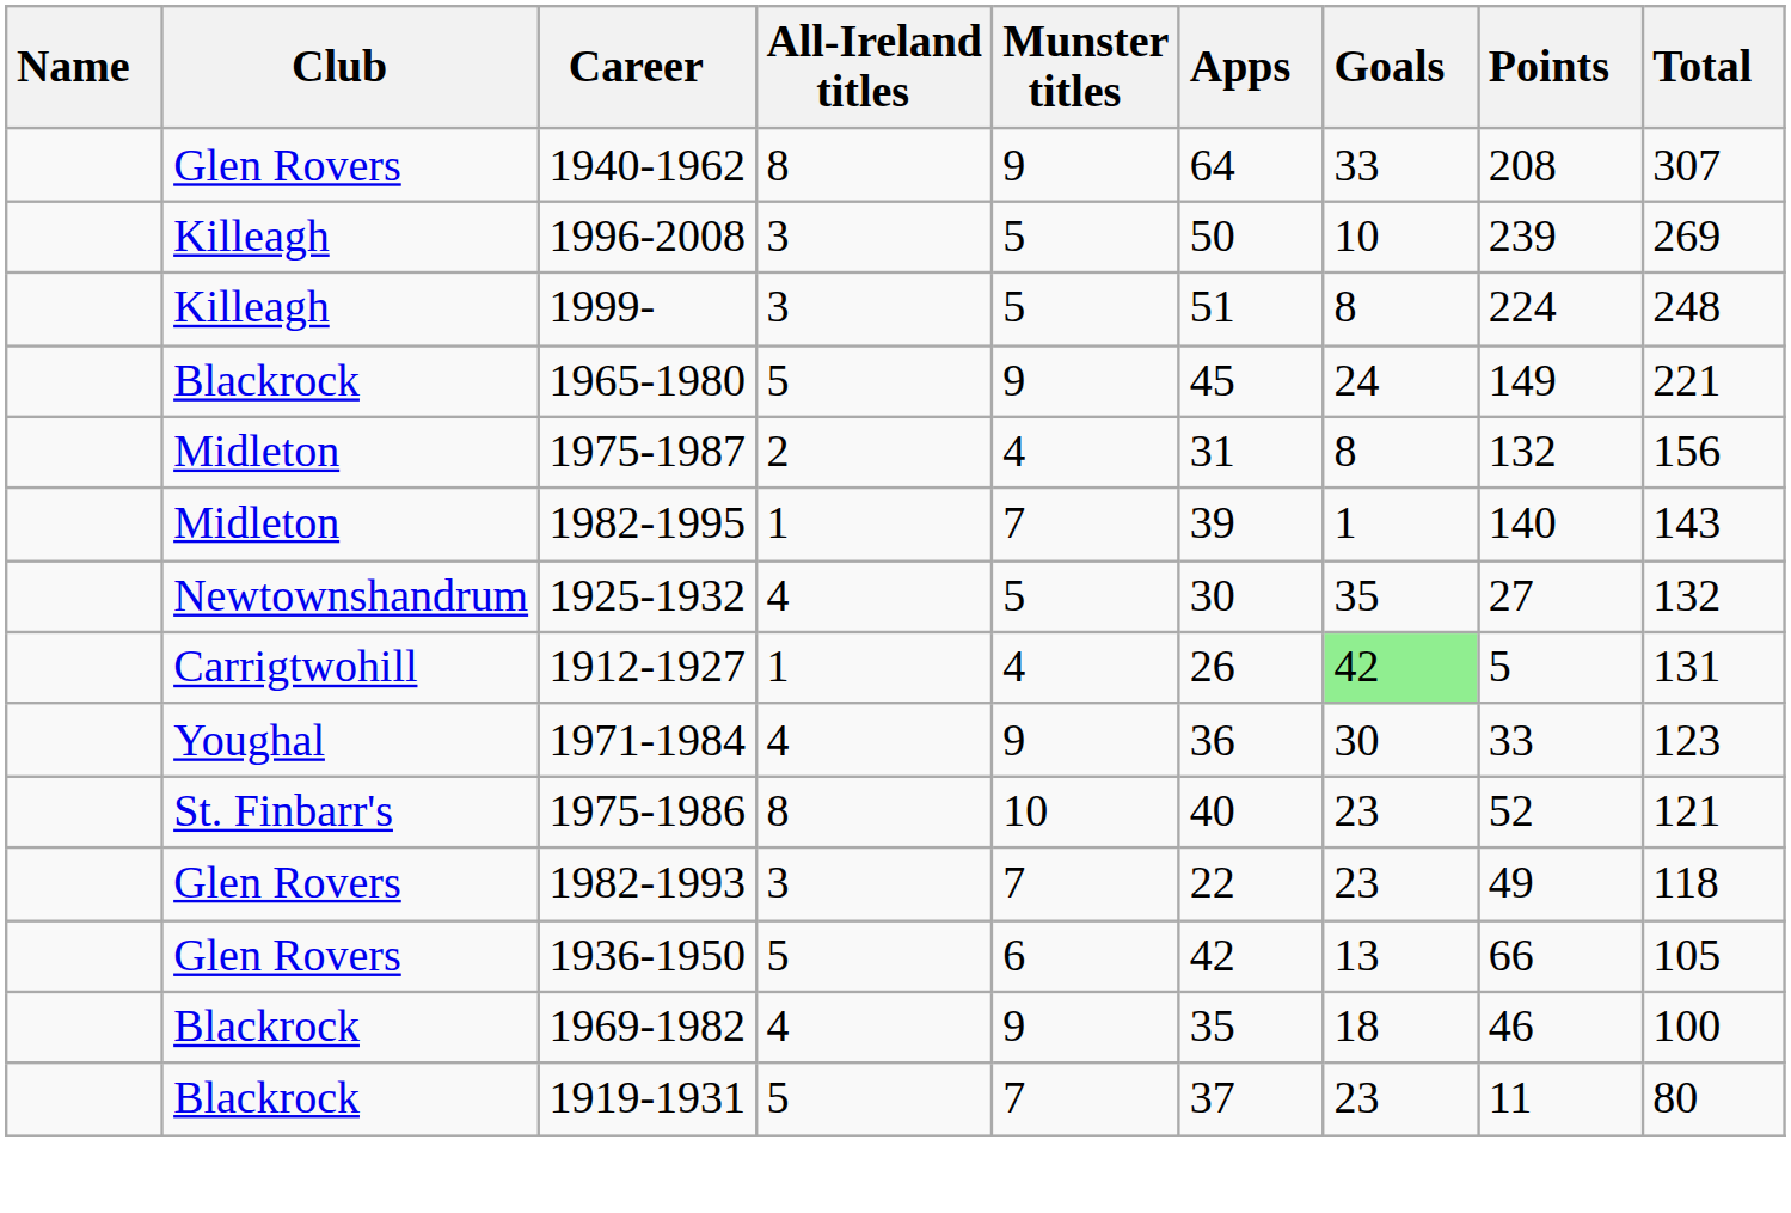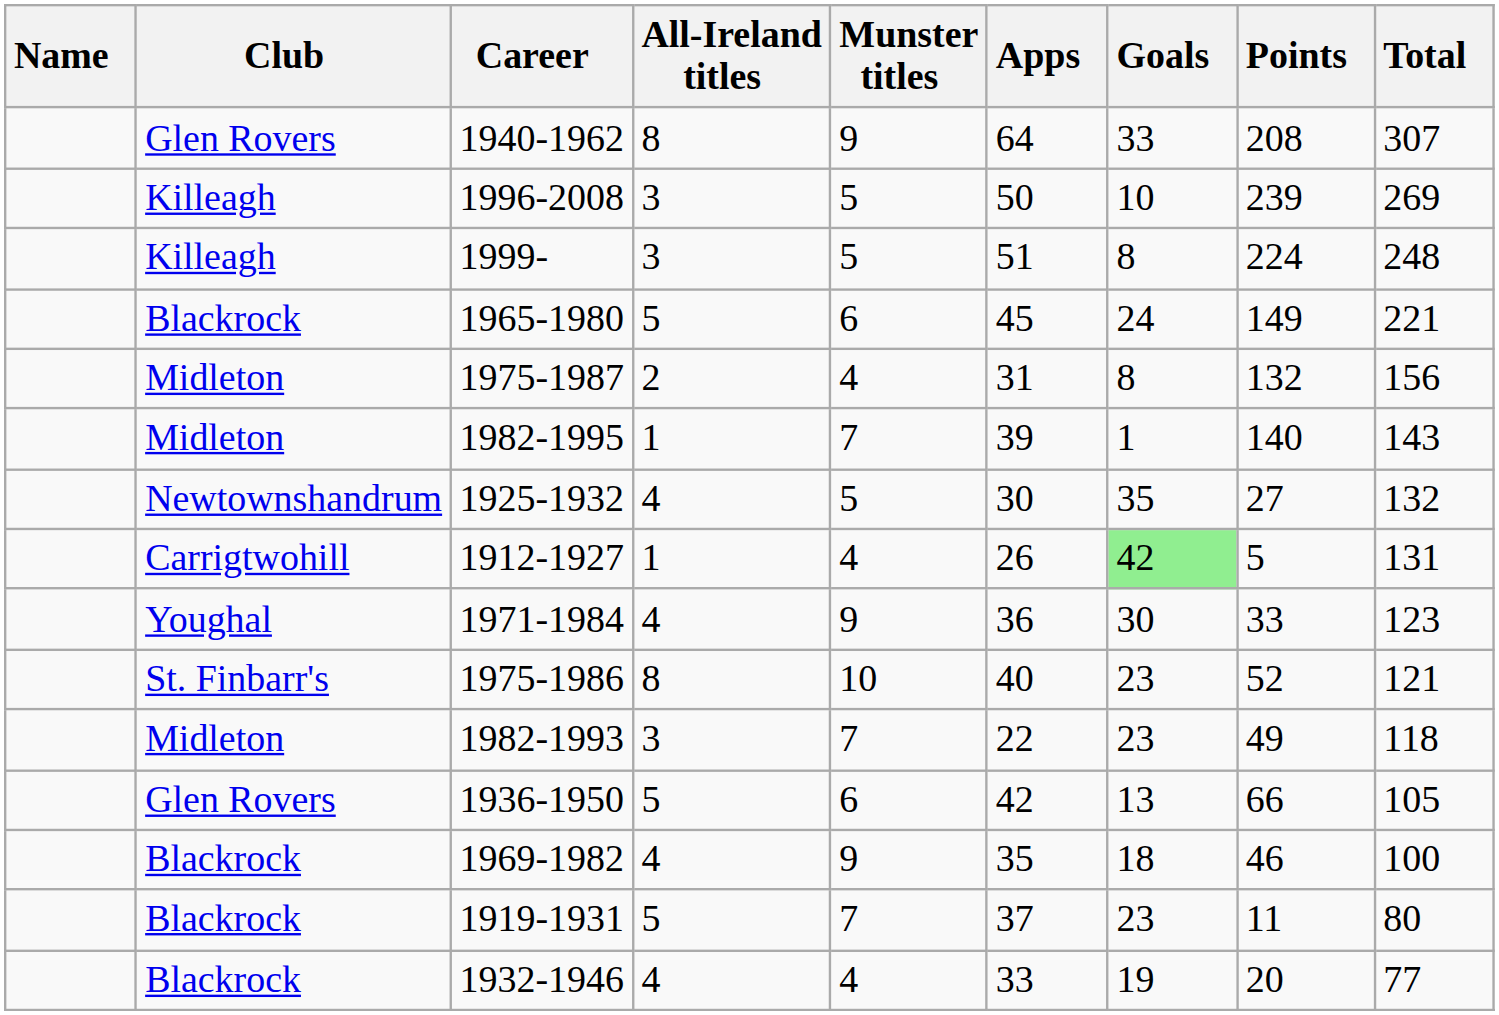 <table class="wikitable sortable" style="width:auto;">
 <tr>
 <th width="*"><strong>Name</strong>  </th>
 <th width="*"><strong>Club</strong>  </th>
 <th width="*"><strong>Career</strong>  </th>
 <th width="*"><strong>All-Ireland<br>titles</strong>  </th>
 <th width="*"><strong>Munster<br>titles</strong>  </th>
 <th width="*"><strong>Apps</strong>  </th>
 <th width="*"><strong>Goals</strong>  </th>
 <th width="*"><strong>Points</strong>  </th>
 <th width="*"><strong>Total</strong>  </th>
 </tr>
 <tr>
 <td></td>
 <td><a href='#'>Glen Rovers</a></td>
 <td>1940-1962</td>
 <td>8</td>
 <td>9</td>
 <td>64</td>
 <td>33</td>
 <td>208</td>
 <td>307</td>
 </tr>
 <tr>
 <td></td>
 <td><a href='#'>Killeagh</a></td>
 <td>1996-2008</td>
 <td>3</td>
 <td>5</td>
 <td>50</td>
 <td>10</td>
 <td>239</td>
 <td>269</td>
 </tr>
 <tr>
 <td></td>
 <td><a href='#'>Killeagh</a></td>
 <td>1999-</td>
 <td>3</td>
 <td>5</td>
 <td>51</td>
 <td>8</td>
 <td>224</td>
 <td>248</td>
 </tr>
 <tr>
 <td></td>
 <td><a href='#'>Blackrock</a></td>
 <td>1965-1980</td>
 <td>5</td>
-<td>9</td>
+<td>6</td>
 <td>45</td>
 <td>24</td>
 <td>149</td>
 <td>221</td>
 </tr>
 <tr>
 <td></td>
 <td><a href='#'>Midleton</a></td>
 <td>1975-1987</td>
 <td>2</td>
 <td>4</td>
 <td>31</td>
 <td>8</td>
 <td>132</td>
 <td>156</td>
 </tr>
 <tr>
 <td></td>
 <td><a href='#'>Midleton</a></td>
 <td>1982-1995</td>
 <td>1</td>
 <td>7</td>
 <td>39</td>
 <td>1</td>
 <td>140</td>
 <td>143</td>
 </tr>
 <tr>
 <td></td>
 <td><a href='#'>Newtownshandrum</a></td>
 <td>1925-1932</td>
 <td>4</td>
 <td>5</td>
 <td>30</td>
 <td>35</td>
 <td>27</td>
 <td>132</td>
 </tr>
 <tr>
 <td></td>
 <td><a href='#'>Carrigtwohill</a></td>
 <td>1912-1927</td>
 <td>1</td>
 <td>4</td>
 <td>26</td>
 <td style="background: lightgreen;">42</td>
 <td>5</td>
 <td>131</td>
 </tr>
 <tr>
 <td></td>
 <td><a href='#'>Youghal</a></td>
 <td>1971-1984</td>
 <td>4</td>
 <td>9</td>
 <td>36</td>
 <td>30</td>
 <td>33</td>
 <td>123</td>
 </tr>
 <tr>
 <td></td>
 <td><a href='#'>St. Finbarr's</a></td>
 <td>1975-1986</td>
 <td>8</td>
 <td>10</td>
 <td>40</td>
 <td>23</td>
 <td>52</td>
 <td>121</td>
 </tr>
 <tr>
 <td></td>
-<td><a href='#'>Glen Rovers</a></td>
+<td><a href='#'>Midleton</a></td>
 <td>1982-1993</td>
 <td>3</td>
 <td>7</td>
 <td>22</td>
 <td>23</td>
 <td>49</td>
 <td>118</td>
 </tr>
 <tr>
 <td></td>
 <td><a href='#'>Glen Rovers</a></td>
 <td>1936-1950</td>
 <td>5</td>
 <td>6</td>
 <td>42</td>
 <td>13</td>
 <td>66</td>
 <td>105</td>
 </tr>
 <tr>
 <td></td>
 <td><a href='#'>Blackrock</a></td>
 <td>1969-1982</td>
 <td>4</td>
 <td>9</td>
 <td>35</td>
 <td>18</td>
 <td>46</td>
 <td>100</td>
 </tr>
 <tr>
 <td></td>
 <td><a href='#'>Blackrock</a></td>
 <td>1919-1931</td>
 <td>5</td>
 <td>7</td>
 <td>37</td>
 <td>23</td>
 <td>11</td>
 <td>80</td>
 </tr>
 <tr>
+<td></td>
+<td><a href='#'>Blackrock</a></td>
+<td>1932-1946</td>
+<td>4</td>
+<td>4</td>
+<td>33</td>
+<td>19</td>
+<td>20</td>
+<td>77</td>
+</tr>
+<tr>
 </tr>
 </table>
